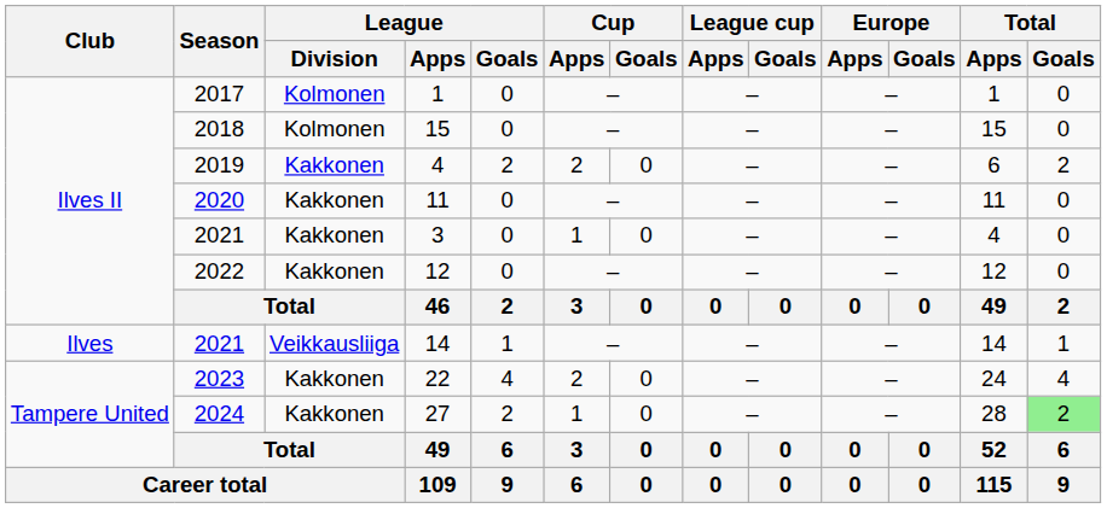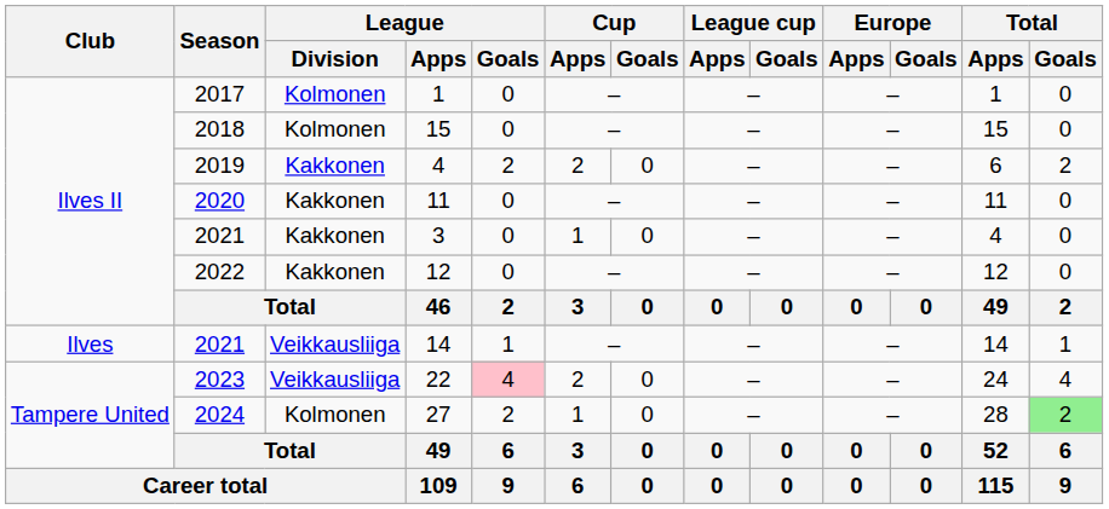 <table class="wikitable" style="text-align:center">
 <tr>
 <th rowspan="2">Club</th>
 <th rowspan="2">Season</th>
 <th colspan="3">League</th>
 <th colspan="2">Cup</th>
 <th colspan="2">League cup</th>
 <th colspan="2">Europe</th>
 <th colspan="2">Total</th>
 </tr>
 <tr>
 <th>Division</th>
 <th>Apps</th>
 <th>Goals</th>
 <th>Apps</th>
 <th>Goals</th>
 <th>Apps</th>
 <th>Goals</th>
 <th>Apps</th>
 <th>Goals</th>
 <th>Apps</th>
 <th>Goals</th>
 </tr>
 <tr>
 <td rowspan=7><a href='#'>Ilves II</a></td>
 <td>2017</td>
 <td><a href='#'>Kolmonen</a></td>
 <td>1</td>
 <td>0</td>
 <td colspan=2>–</td>
 <td colspan=2>–</td>
 <td colspan=2>–</td>
 <td>1</td>
 <td>0</td>
 </tr>
 <tr>
 <td>2018</td>
 <td>Kolmonen</td>
 <td>15</td>
 <td>0</td>
 <td colspan=2>–</td>
 <td colspan=2>–</td>
 <td colspan=2>–</td>
 <td>15</td>
 <td>0</td>
 </tr>
 <tr>
 <td>2019</td>
 <td><a href='#'>Kakkonen</a></td>
 <td>4</td>
 <td>2</td>
 <td>2</td>
 <td>0</td>
 <td colspan=2>–</td>
 <td colspan=2>–</td>
 <td>6</td>
 <td>2</td>
 </tr>
 <tr>
 <td><a href='#'>2020</a></td>
 <td>Kakkonen</td>
 <td>11</td>
 <td>0</td>
 <td colspan=2>–</td>
 <td colspan=2>–</td>
 <td colspan=2>–</td>
 <td>11</td>
 <td>0</td>
 </tr>
 <tr>
 <td>2021</td>
 <td>Kakkonen</td>
 <td>3</td>
 <td>0</td>
 <td>1</td>
 <td>0</td>
 <td colspan=2>–</td>
 <td colspan=2>–</td>
 <td>4</td>
 <td>0</td>
 </tr>
 <tr>
 <td>2022</td>
 <td>Kakkonen</td>
 <td>12</td>
 <td>0</td>
 <td colspan=2>–</td>
 <td colspan=2>–</td>
 <td colspan=2>–</td>
 <td>12</td>
 <td>0</td>
 </tr>
 <tr>
 <th colspan=2>Total</th>
 <th>46</th>
 <th>2</th>
 <th>3</th>
 <th>0</th>
 <th>0</th>
 <th>0</th>
 <th>0</th>
 <th>0</th>
 <th>49</th>
 <th>2</th>
 </tr>
 <tr>
 <td><a href='#'>Ilves</a></td>
 <td><a href='#'>2021</a></td>
 <td><a href='#'>Veikkausliiga</a></td>
 <td>14</td>
 <td>1</td>
 <td colspan=2>–</td>
 <td colspan=2>–</td>
 <td colspan=2>–</td>
 <td>14</td>
 <td>1</td>
 </tr>
 <tr>
 <td rowspan=3><a href='#'>Tampere United</a></td>
 <td><a href='#'>2023</a></td>
-<td>Kakkonen</td>
+<td><a href='#'>Veikkausliiga</a></td>
 <td>22</td>
-<td>4</td>
+<td style="background: pink;">4</td>
 <td>2</td>
 <td>0</td>
 <td colspan=2>–</td>
 <td colspan=2>–</td>
 <td>24</td>
 <td>4</td>
 </tr>
 <tr>
 <td><a href='#'>2024</a></td>
-<td>Kakkonen</td>
+<td>Kolmonen</td>
 <td>27</td>
 <td>2</td>
 <td>1</td>
 <td>0</td>
 <td colspan=2>–</td>
 <td colspan=2>–</td>
 <td>28</td>
 <td style="background: lightgreen;">2</td>
 </tr>
 <tr>
 <th colspan=2>Total</th>
 <th>49</th>
 <th>6</th>
 <th>3</th>
 <th>0</th>
 <th>0</th>
 <th>0</th>
 <th>0</th>
 <th>0</th>
 <th>52</th>
 <th>6</th>
 </tr>
 <tr>
 <th colspan="3">Career total</th>
 <th>109</th>
 <th>9</th>
 <th>6</th>
 <th>0</th>
 <th>0</th>
 <th>0</th>
 <th>0</th>
 <th>0</th>
 <th>115</th>
 <th>9</th>
 </tr>
 </table>
